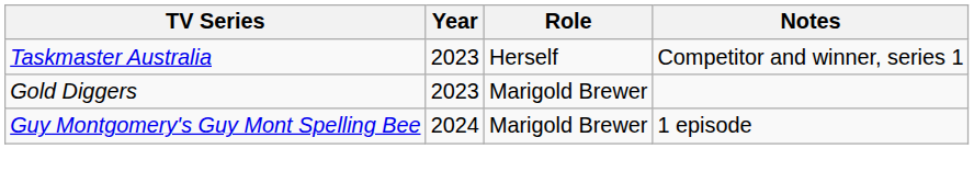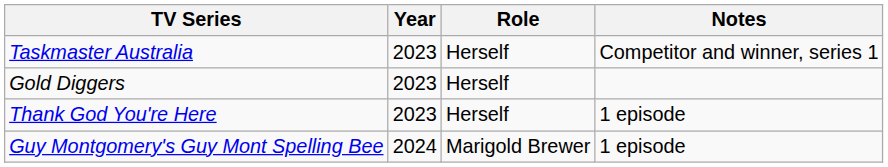 <table class="wikitable">
 <tr>
 <th>TV Series</th>
 <th>Year</th>
 <th>Role</th>
 <th>Notes</th>
 </tr>
 <tr>
 <td><em><a href='#'>Taskmaster Australia</a></em></td>
 <td>2023</td>
 <td>Herself</td>
 <td>Competitor and winner, series 1</td>
 </tr>
 <tr>
 <td><em>Gold Diggers</em></td>
 <td>2023</td>
-<td>Marigold Brewer</td>
+<td>Herself</td>
 <td></td>
+</tr>
+<tr>
+<td><em><a href='#'>Thank God You're Here</a></em></td>
+<td>2023</td>
+<td>Herself</td>
+<td>1 episode</td>
 </tr>
 <tr>
 <td><em><a href='#'>Guy Montgomery's Guy Mont Spelling Bee</a></em></td>
 <td>2024</td>
 <td>Marigold Brewer</td>
 <td>1 episode</td>
 </tr>
 </table>
